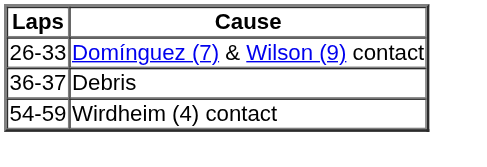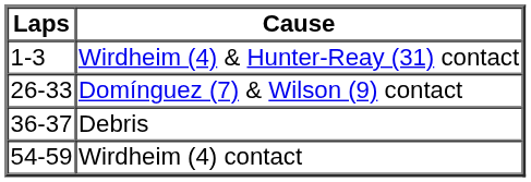 <table border=2 cellspacing=0>
 <tr>
 <th>Laps</th>
 <th>Cause</th>
+</tr>
+<tr>
+<td>1-3</td>
+<td><a href='#'>Wirdheim (4)</a> & <a href='#'>Hunter-Reay (31)</a> contact</td>
 </tr>
 <tr>
 <td>26-33</td>
 <td><a href='#'>Domínguez (7)</a> & <a href='#'>Wilson (9)</a> contact</td>
 </tr>
 <tr>
 <td>36-37</td>
 <td>Debris</td>
 </tr>
 <tr>
 <td>54-59</td>
 <td>Wirdheim (4) contact</td>
 </tr>
 </table>
